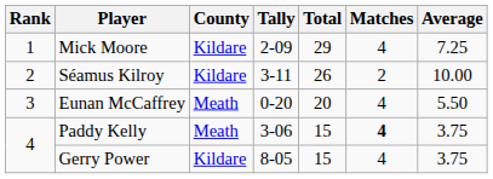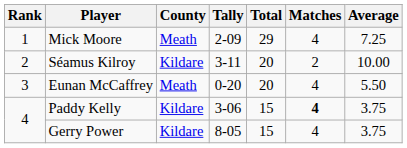 <table class="wikitable">
 <tr>
 <th>Rank</th>
 <th>Player</th>
 <th>County</th>
 <th>Tally</th>
 <th>Total</th>
 <th>Matches</th>
 <th>Average</th>
 </tr>
 <tr>
 <td rowspan=1 align=center>1</td>
 <td>Mick Moore</td>
-<td><a href='#'>Kildare</a></td>
+<td><a href='#'>Meath</a></td>
 <td align=center>2-09</td>
 <td align=center>29</td>
 <td align=center>4</td>
 <td align=center>7.25</td>
 </tr>
 <tr>
 <td rowspan=1 align=center>2</td>
 <td>Séamus Kilroy</td>
 <td><a href='#'>Kildare</a></td>
 <td align=center>3-11</td>
-<td align=center>26</td>
+<td align=center>20</td>
 <td align=center>2</td>
 <td align=center>10.00</td>
 </tr>
 <tr>
 <td rowspan=1 align=center>3</td>
 <td>Eunan McCaffrey</td>
 <td><a href='#'>Meath</a></td>
 <td align=center>0-20</td>
 <td align=center>20</td>
 <td align=center>4</td>
 <td align=center>5.50</td>
 </tr>
 <tr>
 <td rowspan=2 align=center>4</td>
 <td>Paddy Kelly</td>
-<td><a href='#'>Meath</a></td>
+<td><a href='#'>Kildare</a></td>
 <td align=center>3-06</td>
 <td align=center>15</td>
 <td align=center><strong>4</strong></td>
 <td align=center>3.75</td>
 </tr>
 <tr>
 <td>Gerry Power</td>
 <td><a href='#'>Kildare</a></td>
 <td align=center>8-05</td>
 <td align=center>15</td>
 <td align=center>4</td>
 <td align=center>3.75</td>
 </tr>
 </table>
